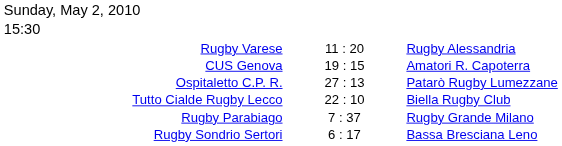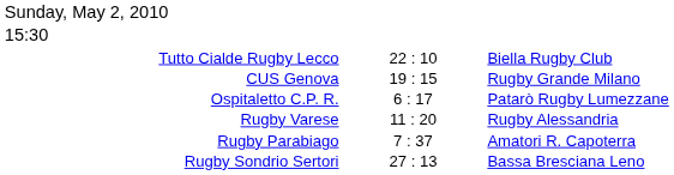 <table style="width:70%;" cellspacing="1">
 <tr>
 <th width=35%></th>
 <th width=15%></th>
 <th></th>
 </tr>
 <tr>
 <td>Sunday, May 2, 2010</td>
 </tr>
 <tr>
 <td>15:30</td>
 </tr>
 <tr style=font-size:90%>
+<td align=right><a href='#'>Tutto Cialde Rugby Lecco</a></td>
+<td align=center>22 : 10</td>
+<td><a href='#'>Biella Rugby Club</a></td>
+</tr>
+<tr style=font-size:90%>
+<td align=right><a href='#'>CUS Genova</a></td>
+<td align=center>19 : 15</td>
+<td><a href='#'>Rugby Grande Milano</a></td>
+</tr>
+<tr style=font-size:90%>
+<td align=right><a href='#'>Ospitaletto C.P. R.</a></td>
+<td align=center>6 : 17</td>
+<td><a href='#'>Patarò Rugby Lumezzane</a></td>
+</tr>
+<tr style=font-size:90%>
 <td align=right><a href='#'>Rugby Varese</a></td>
 <td align=center>11 : 20</td>
 <td><a href='#'>Rugby Alessandria</a></td>
 </tr>
 <tr style=font-size:90%>
-<td align=right><a href='#'>CUS Genova</a></td>
-<td align=center>19 : 15</td>
+<td align=right><a href='#'>Rugby Parabiago</a></td>
+<td align=center>7 : 37</td>
 <td><a href='#'>Amatori R. Capoterra</a></td>
 </tr>
 <tr style=font-size:90%>
-<td align=right><a href='#'>Ospitaletto C.P. R.</a></td>
+<td align=right><a href='#'>Rugby Sondrio Sertori</a></td>
 <td align=center>27 : 13</td>
-<td><a href='#'>Patarò Rugby Lumezzane</a></td>
-</tr>
-<tr style=font-size:90%>
-<td align=right><a href='#'>Tutto Cialde Rugby Lecco</a></td>
-<td align=center>22 : 10</td>
-<td><a href='#'>Biella Rugby Club</a></td>
-</tr>
-<tr style=font-size:90%>
-<td align=right><a href='#'>Rugby Parabiago</a></td>
-<td align=center>7 : 37</td>
-<td><a href='#'>Rugby Grande Milano</a></td>
-</tr>
-<tr style=font-size:90%>
-<td align=right><a href='#'>Rugby Sondrio Sertori</a></td>
-<td align=center>6 : 17</td>
 <td><a href='#'>Bassa Bresciana Leno</a></td>
 </tr>
 </table>
